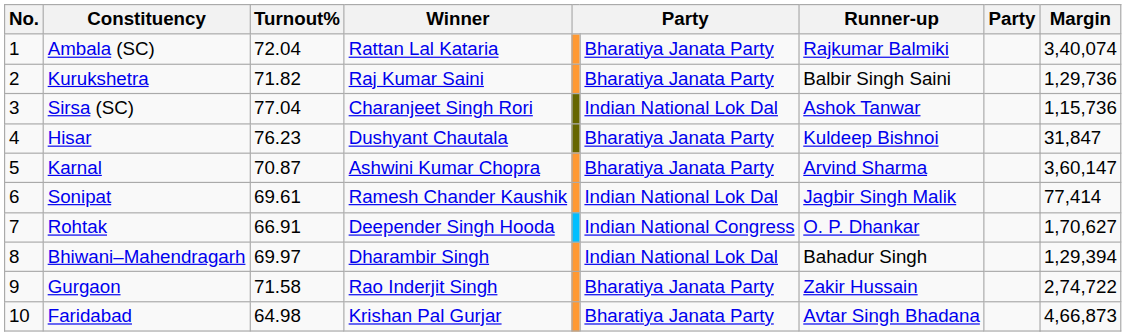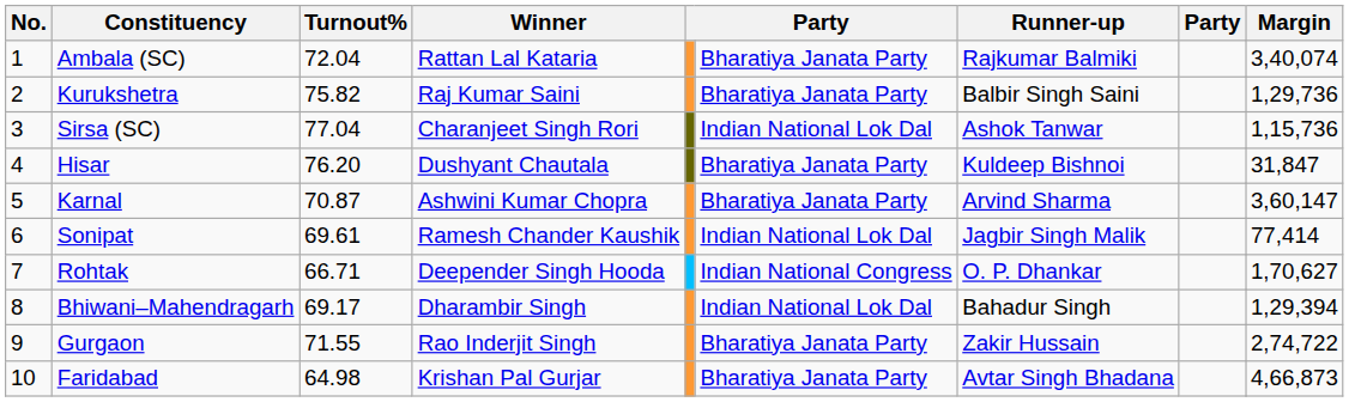 <table class="wikitable sortable collapsible">
 <tr>
 <th>No.</th>
 <th>Constituency</th>
 <th>Turnout%</th>
 <th>Winner</th>
 <th colspan="2">Party</th>
 <th>Runner-up</th>
 <th colspan="2">Party</th>
 <th>Margin</th>
 </tr>
 <tr>
 <td>1</td>
 <td><a href='#'>Ambala</a> (SC)</td>
 <td>72.04 </td>
 <td><a href='#'>Rattan Lal Kataria</a></td>
 <td bgcolor=#FF9933></td>
 <td><a href='#'>Bharatiya Janata Party</a></td>
 <td><a href='#'>Rajkumar Balmiki</a></td>
 <td></td>
 <td colspan="2">3,40,074</td>
 </tr>
 <tr>
 <td>2</td>
 <td><a href='#'>Kurukshetra</a></td>
-<td>71.82 </td>
+<td>75.82 </td>
 <td><a href='#'>Raj Kumar Saini</a></td>
 <td bgcolor=#FF9933></td>
 <td><a href='#'>Bharatiya Janata Party</a></td>
 <td>Balbir Singh Saini</td>
 <td></td>
 <td colspan="2">1,29,736</td>
 </tr>
 <tr>
 <td>3</td>
 <td><a href='#'>Sirsa</a> (SC)</td>
 <td>77.04 </td>
 <td><a href='#'>Charanjeet Singh Rori</a></td>
 <td bgcolor=#666600></td>
 <td><a href='#'>Indian National Lok Dal</a></td>
 <td><a href='#'>Ashok Tanwar</a></td>
 <td></td>
 <td colspan="2">1,15,736</td>
 </tr>
 <tr>
 <td>4</td>
 <td><a href='#'>Hisar</a></td>
-<td>76.23 </td>
+<td>76.20 </td>
 <td><a href='#'>Dushyant Chautala</a></td>
 <td bgcolor=#666600></td>
 <td><a href='#'>Bharatiya Janata Party</a></td>
 <td><a href='#'>Kuldeep Bishnoi</a></td>
 <td></td>
 <td colspan="2">31,847</td>
 </tr>
 <tr>
 <td>5</td>
 <td><a href='#'>Karnal</a></td>
 <td>70.87 </td>
 <td><a href='#'>Ashwini Kumar Chopra</a></td>
 <td bgcolor=#FF9933></td>
 <td><a href='#'>Bharatiya Janata Party</a></td>
 <td><a href='#'>Arvind Sharma</a></td>
 <td></td>
 <td colspan="2">3,60,147</td>
 </tr>
 <tr>
 <td>6</td>
 <td><a href='#'>Sonipat</a></td>
 <td>69.61 </td>
 <td><a href='#'>Ramesh Chander Kaushik</a></td>
 <td bgcolor=#FF9933></td>
 <td><a href='#'>Indian National Lok Dal</a></td>
 <td><a href='#'>Jagbir Singh Malik</a></td>
 <td></td>
 <td colspan="2">77,414</td>
 </tr>
 <tr>
 <td>7</td>
 <td><a href='#'>Rohtak</a></td>
-<td>66.91 </td>
+<td>66.71 </td>
 <td><a href='#'>Deepender Singh Hooda</a></td>
 <td bgcolor=#00BFFF></td>
 <td><a href='#'>Indian National Congress</a></td>
 <td><a href='#'>O. P. Dhankar</a></td>
 <td></td>
 <td colspan="2">1,70,627</td>
 </tr>
 <tr>
 <td>8</td>
 <td><a href='#'>Bhiwani–Mahendragarh</a></td>
-<td>69.97 </td>
+<td>69.17 </td>
 <td><a href='#'>Dharambir Singh</a></td>
 <td bgcolor=#FF9933></td>
 <td><a href='#'>Indian National Lok Dal</a></td>
 <td>Bahadur Singh</td>
 <td></td>
 <td colspan="2">1,29,394</td>
 </tr>
 <tr>
 <td>9</td>
 <td><a href='#'>Gurgaon</a></td>
-<td>71.58 </td>
+<td>71.55 </td>
 <td><a href='#'>Rao Inderjit Singh</a></td>
 <td bgcolor=#FF9933></td>
 <td><a href='#'>Bharatiya Janata Party</a></td>
 <td><a href='#'>Zakir Hussain</a></td>
 <td></td>
 <td colspan="2">2,74,722</td>
 </tr>
 <tr>
 <td>10</td>
 <td><a href='#'>Faridabad</a></td>
 <td>64.98 </td>
 <td><a href='#'>Krishan Pal Gurjar</a></td>
 <td bgcolor=#FF9933></td>
 <td><a href='#'>Bharatiya Janata Party</a></td>
 <td><a href='#'>Avtar Singh Bhadana</a></td>
 <td></td>
 <td colspan="2">4,66,873</td>
 </tr>
 </table>
